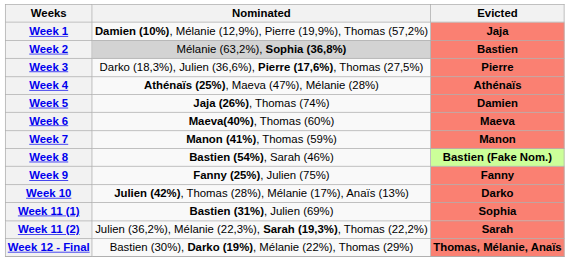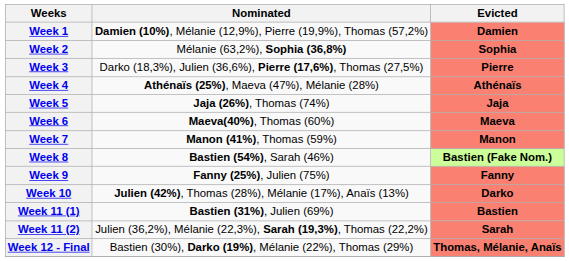 <table class="wikitable" style="font-size:100%; text-align:center; margin-left: auto; margin-right: auto">
 <tr>
 <th>Weeks</th>
 <th>Nominated</th>
 <th>Evicted</th>
 </tr>
 <tr>
 <th><a href='#'>Week 1</a></th>
 <td><strong>Damien (10%)</strong>, Mélanie (12,9%), Pierre (19,9%), Thomas (57,2%)</td>
-<td style="background:#fa8072"><strong>Jaja</strong></td>
+<td style="background:#fa8072"><strong>Damien</strong></td>
 </tr>
 <tr>
 <th><a href='#'>Week 2</a></th>
-<td style="background: lightgrey;">Mélanie (63,2%), <strong>Sophia (36,8%)</strong></td>
-<td style="background:#fa8072"><strong>Bastien</strong></td>
+<td>Mélanie (63,2%), <strong>Sophia (36,8%)</strong></td>
+<td style="background:#fa8072"><strong>Sophia</strong></td>
 </tr>
 <tr>
 <th><a href='#'>Week 3</a></th>
 <td>Darko (18,3%), Julien (36,6%), <strong>Pierre (17,6%)</strong>, Thomas (27,5%)</td>
 <td style="background:#fa8072"><strong>Pierre</strong></td>
 </tr>
 <tr>
 <th><a href='#'>Week 4</a></th>
 <td><strong>Athénaïs (25%)</strong>, Maeva (47%), Mélanie (28%)</td>
 <td style="background:#fa8072"><strong>Athénaïs</strong></td>
 </tr>
 <tr>
 <th><a href='#'>Week 5</a></th>
 <td><strong>Jaja (26%)</strong>, Thomas (74%)</td>
-<td style="background:#fa8072"><strong>Damien</strong></td>
+<td style="background:#fa8072"><strong>Jaja</strong></td>
 </tr>
 <tr>
 <th><a href='#'>Week 6</a></th>
 <td><strong>Maeva(40%)</strong>, Thomas (60%)</td>
 <td style="background:#fa8072"><strong>Maeva</strong></td>
 </tr>
 <tr>
 <th><a href='#'>Week 7</a></th>
 <td><strong>Manon (41%)</strong>, Thomas (59%)</td>
 <td style="background:#fa8072"><strong>Manon</strong></td>
 </tr>
 <tr>
 <th><a href='#'>Week 8</a></th>
 <td><strong>Bastien (54%)</strong>, Sarah (46%)</td>
 <td style="background:#CCFF99"><strong>Bastien (Fake Nom.)</strong></td>
 </tr>
 <tr>
 <th><a href='#'>Week 9</a></th>
 <td><strong>Fanny (25%)</strong>, Julien (75%)</td>
 <td style="background:#fa8072"><strong>Fanny</strong></td>
 </tr>
 <tr>
 <th><a href='#'>Week 10</a></th>
 <td><strong>Julien (42%)</strong>, Thomas (28%), Mélanie (17%), Anaïs (13%)</td>
 <td style="background:#fa8072"><strong>Darko</strong></td>
 </tr>
 <tr>
 <th><a href='#'>Week 11 (1)</a></th>
 <td><strong>Bastien (31%)</strong>, Julien (69%)</td>
-<td style="background:#fa8072"><strong>Sophia</strong></td>
+<td style="background:#fa8072"><strong>Bastien</strong></td>
 </tr>
 <tr>
 <th><a href='#'>Week 11 (2)</a></th>
 <td>Julien (36,2%), Mélanie (22,3%), <strong>Sarah (19,3%)</strong>, Thomas (22,2%)</td>
 <td style="background:#fa8072"><strong>Sarah</strong></td>
 </tr>
 <tr>
 <th><a href='#'>Week 12 - Final</a></th>
 <td>Bastien (30%), <strong>Darko (19%)</strong>, Mélanie (22%), Thomas (29%)</td>
 <td style="background:#fa8072"><strong>Thomas, Mélanie, Anaïs</strong></td>
 </tr>
 <tr>
 </tr>
 </table>
